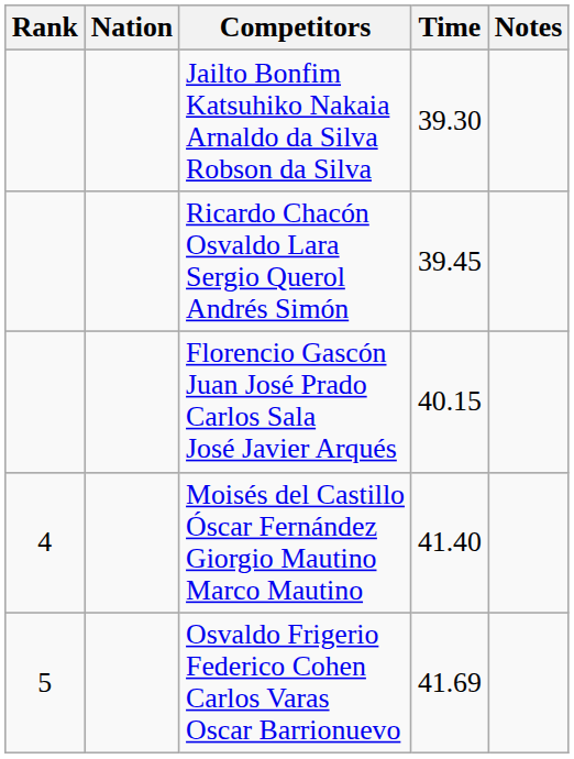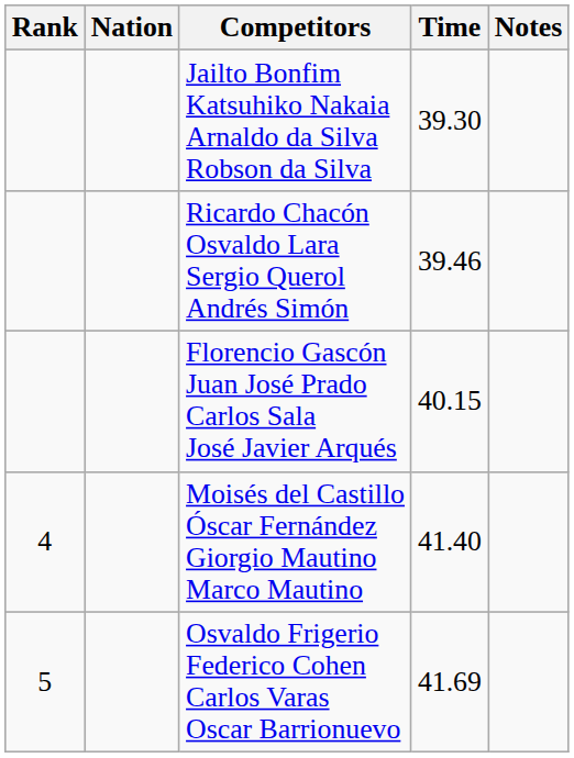 <table class="wikitable sortable" style="text-align:center">
 <tr>
 <th>Rank</th>
 <th>Nation</th>
 <th>Competitors</th>
 <th>Time</th>
 <th>Notes</th>
 </tr>
 <tr>
 <td align=center></td>
 <td align=left></td>
 <td align=left><a href='#'>Jailto Bonfim</a><br><a href='#'>Katsuhiko Nakaia</a><br><a href='#'>Arnaldo da Silva</a><br><a href='#'>Robson da Silva</a></td>
 <td>39.30</td>
 <td></td>
 </tr>
 <tr>
 <td align=center></td>
 <td align=left></td>
 <td align=left><a href='#'>Ricardo Chacón</a><br><a href='#'>Osvaldo Lara</a><br><a href='#'>Sergio Querol</a><br><a href='#'>Andrés Simón</a></td>
-<td>39.45</td>
+<td>39.46</td>
 <td></td>
 </tr>
 <tr>
 <td align=center></td>
 <td align=left></td>
 <td align=left><a href='#'>Florencio Gascón</a><br><a href='#'>Juan José Prado</a><br><a href='#'>Carlos Sala</a><br><a href='#'>José Javier Arqués</a></td>
 <td>40.15</td>
 <td></td>
 </tr>
 <tr>
 <td align=center>4</td>
 <td align=left></td>
 <td align=left><a href='#'>Moisés del Castillo</a><br><a href='#'>Óscar Fernández</a><br><a href='#'>Giorgio Mautino</a><br><a href='#'>Marco Mautino</a></td>
 <td>41.40</td>
 <td></td>
 </tr>
 <tr>
 <td align=center>5</td>
 <td align=left></td>
 <td align=left><a href='#'>Osvaldo Frigerio</a><br><a href='#'>Federico Cohen</a><br><a href='#'>Carlos Varas</a><br><a href='#'>Oscar Barrionuevo</a></td>
 <td>41.69</td>
 <td></td>
 </tr>
 </table>
